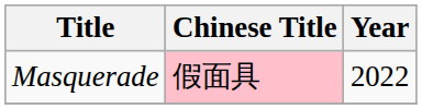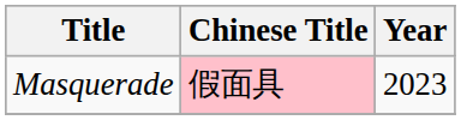 <table class="wikitable plainrowheaders">
 <tr>
 <th>Title</th>
 <th>Chinese Title</th>
 <th>Year</th>
 </tr>
 <tr>
 <td><em>Masquerade</em> </td>
 <td style="background: pink;">假面具</td>
-<td>2022</td>
+<td>2023</td>
 </tr>
 <tr>
 </tr>
 </table>
